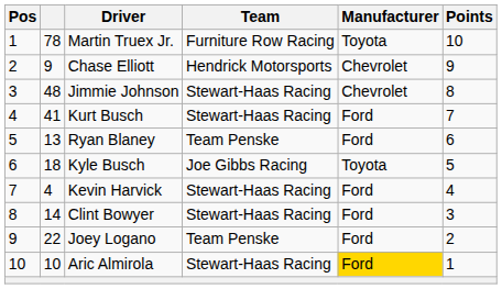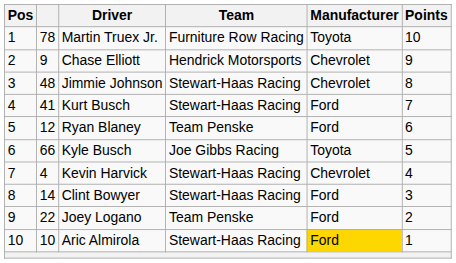 <table class="wikitable" style="font-size:98%">
 <tr>
 <th>Pos</th>
 <th></th>
 <th>Driver</th>
 <th>Team</th>
 <th>Manufacturer</th>
 <th>Points</th>
 </tr>
 <tr>
 <td>1</td>
 <td>78</td>
 <td>Martin Truex Jr.</td>
 <td>Furniture Row Racing</td>
 <td>Toyota</td>
 <td>10</td>
 </tr>
 <tr>
 <td>2</td>
 <td>9</td>
 <td>Chase Elliott</td>
 <td>Hendrick Motorsports</td>
 <td>Chevrolet</td>
 <td>9</td>
 </tr>
 <tr>
 <td>3</td>
 <td>48</td>
 <td>Jimmie Johnson</td>
 <td>Stewart-Haas Racing</td>
 <td>Chevrolet</td>
 <td>8</td>
 </tr>
 <tr>
 <td>4</td>
 <td>41</td>
 <td>Kurt Busch</td>
 <td>Stewart-Haas Racing</td>
 <td>Ford</td>
 <td>7</td>
 </tr>
 <tr>
 <td>5</td>
-<td>13</td>
+<td>12</td>
 <td>Ryan Blaney</td>
 <td>Team Penske</td>
 <td>Ford</td>
 <td>6</td>
 </tr>
 <tr>
 <td>6</td>
-<td>18</td>
+<td>66</td>
 <td>Kyle Busch</td>
 <td>Joe Gibbs Racing</td>
 <td>Toyota</td>
 <td>5</td>
 </tr>
 <tr>
 <td>7</td>
 <td>4</td>
 <td>Kevin Harvick</td>
 <td>Stewart-Haas Racing</td>
-<td>Ford</td>
+<td>Chevrolet</td>
 <td>4</td>
 </tr>
 <tr>
 <td>8</td>
 <td>14</td>
 <td>Clint Bowyer</td>
 <td>Stewart-Haas Racing</td>
 <td>Ford</td>
 <td>3</td>
 </tr>
 <tr>
 <td>9</td>
 <td>22</td>
 <td>Joey Logano</td>
 <td>Team Penske</td>
 <td>Ford</td>
 <td>2</td>
 </tr>
 <tr>
 <td>10</td>
 <td>10</td>
 <td>Aric Almirola</td>
 <td>Stewart-Haas Racing</td>
 <td style="background: gold;">Ford</td>
 <td>1</td>
 </tr>
 <tr>
 <th colspan="6"></th>
 </tr>
 </table>
